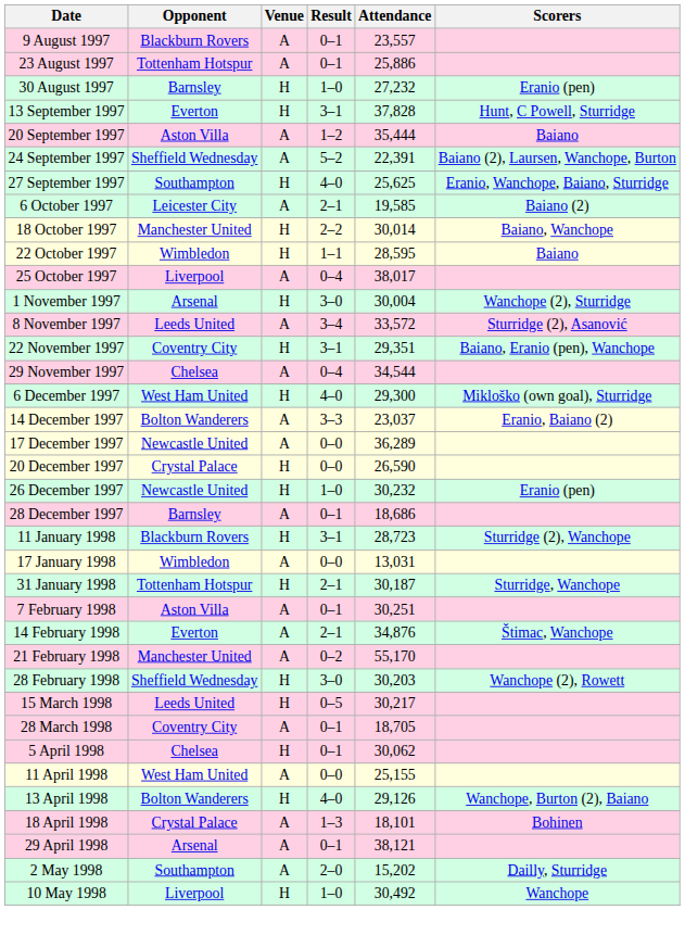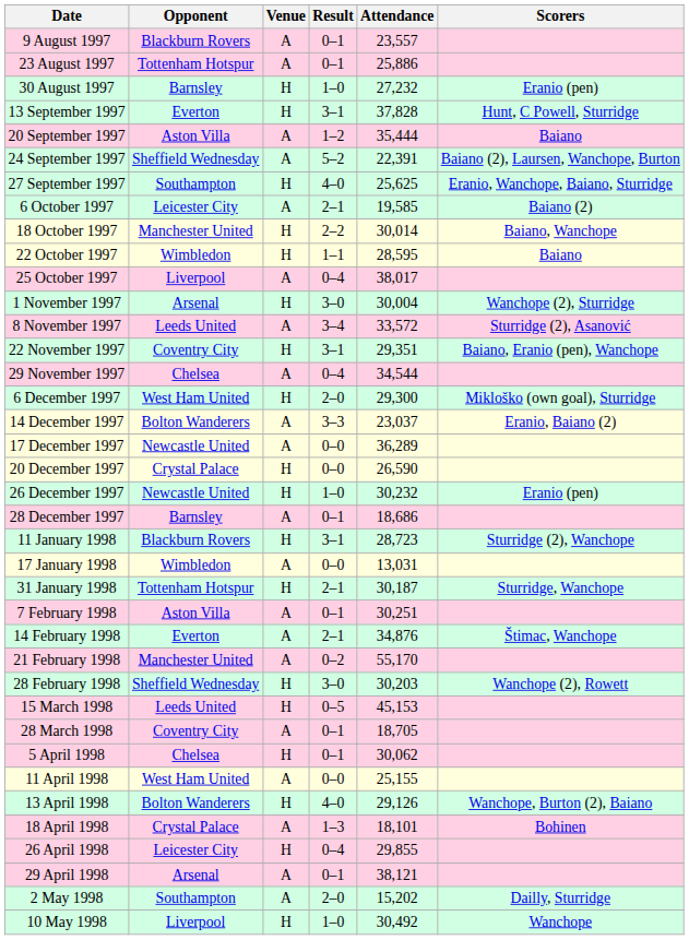 <table class="wikitable sortable" style="text-align:center;">
 <tr>
 <th>Date</th>
 <th>Opponent</th>
 <th>Venue</th>
 <th>Result</th>
 <th>Attendance</th>
 <th>Scorers</th>
 </tr>
 <tr style="background:#ffd0e3;">
 <td>9 August 1997</td>
 <td><a href='#'>Blackburn Rovers</a></td>
 <td>A</td>
 <td>0–1</td>
 <td>23,557</td>
 <td></td>
 </tr>
 <tr style="background:#ffd0e3;">
 <td>23 August 1997</td>
 <td><a href='#'>Tottenham Hotspur</a></td>
 <td>A</td>
 <td>0–1</td>
 <td>25,886</td>
 <td></td>
 </tr>
 <tr style="background:#d0ffe3;">
 <td>30 August 1997</td>
 <td><a href='#'>Barnsley</a></td>
 <td>H</td>
 <td>1–0</td>
 <td>27,232</td>
 <td><a href='#'>Eranio</a> (pen)</td>
 </tr>
 <tr style="background:#d0ffe3;">
 <td>13 September 1997</td>
 <td><a href='#'>Everton</a></td>
 <td>H</td>
 <td>3–1</td>
 <td>37,828</td>
 <td><a href='#'>Hunt</a>, <a href='#'>C Powell</a>, <a href='#'>Sturridge</a></td>
 </tr>
 <tr style="background:#ffd0e3;">
 <td>20 September 1997</td>
 <td><a href='#'>Aston Villa</a></td>
 <td>A</td>
 <td>1–2</td>
 <td>35,444</td>
 <td><a href='#'>Baiano</a></td>
 </tr>
 <tr style="background:#d0ffe3;">
 <td>24 September 1997</td>
 <td><a href='#'>Sheffield Wednesday</a></td>
 <td>A</td>
 <td>5–2</td>
 <td>22,391</td>
 <td><a href='#'>Baiano</a> (2), <a href='#'>Laursen</a>, <a href='#'>Wanchope</a>, <a href='#'>Burton</a></td>
 </tr>
 <tr style="background:#d0ffe3;">
 <td>27 September 1997</td>
 <td><a href='#'>Southampton</a></td>
 <td>H</td>
 <td>4–0</td>
 <td>25,625</td>
 <td><a href='#'>Eranio</a>, <a href='#'>Wanchope</a>, <a href='#'>Baiano</a>, <a href='#'>Sturridge</a></td>
 </tr>
 <tr style="background:#d0ffe3;">
 <td>6 October 1997</td>
 <td><a href='#'>Leicester City</a></td>
 <td>A</td>
 <td>2–1</td>
 <td>19,585</td>
 <td><a href='#'>Baiano</a> (2)</td>
 </tr>
 <tr style="background:#ffd;">
 <td>18 October 1997</td>
 <td><a href='#'>Manchester United</a></td>
 <td>H</td>
 <td>2–2</td>
 <td>30,014</td>
 <td><a href='#'>Baiano</a>, <a href='#'>Wanchope</a></td>
 </tr>
 <tr style="background:#ffd;">
 <td>22 October 1997</td>
 <td><a href='#'>Wimbledon</a></td>
 <td>H</td>
 <td>1–1</td>
 <td>28,595</td>
 <td><a href='#'>Baiano</a></td>
 </tr>
 <tr style="background:#ffd0e3;">
 <td>25 October 1997</td>
 <td><a href='#'>Liverpool</a></td>
 <td>A</td>
 <td>0–4</td>
 <td>38,017</td>
 <td></td>
 </tr>
 <tr style="background:#d0ffe3;">
 <td>1 November 1997</td>
 <td><a href='#'>Arsenal</a></td>
 <td>H</td>
 <td>3–0</td>
 <td>30,004</td>
 <td><a href='#'>Wanchope</a> (2), <a href='#'>Sturridge</a></td>
 </tr>
 <tr style="background:#ffd0e3;">
 <td>8 November 1997</td>
 <td><a href='#'>Leeds United</a></td>
 <td>A</td>
 <td>3–4</td>
 <td>33,572</td>
 <td><a href='#'>Sturridge</a> (2), <a href='#'>Asanović</a></td>
 </tr>
 <tr style="background:#d0ffe3;">
 <td>22 November 1997</td>
 <td><a href='#'>Coventry City</a></td>
 <td>H</td>
 <td>3–1</td>
 <td>29,351</td>
 <td><a href='#'>Baiano</a>, <a href='#'>Eranio</a> (pen), <a href='#'>Wanchope</a></td>
 </tr>
 <tr style="background:#ffd0e3;">
 <td>29 November 1997</td>
 <td><a href='#'>Chelsea</a></td>
 <td>A</td>
 <td>0–4</td>
 <td>34,544</td>
 <td></td>
 </tr>
 <tr style="background:#d0ffe3;">
 <td>6 December 1997</td>
 <td><a href='#'>West Ham United</a></td>
 <td>H</td>
-<td>4–0</td>
+<td>2–0</td>
 <td>29,300</td>
 <td><a href='#'>Mikloško</a> (own goal), <a href='#'>Sturridge</a></td>
 </tr>
 <tr style="background:#ffd;">
 <td>14 December 1997</td>
 <td><a href='#'>Bolton Wanderers</a></td>
 <td>A</td>
 <td>3–3</td>
 <td>23,037</td>
 <td><a href='#'>Eranio</a>, <a href='#'>Baiano</a> (2)</td>
 </tr>
 <tr style="background:#ffd;">
 <td>17 December 1997</td>
 <td><a href='#'>Newcastle United</a></td>
 <td>A</td>
 <td>0–0</td>
 <td>36,289</td>
 <td></td>
 </tr>
 <tr style="background:#ffd;">
 <td>20 December 1997</td>
 <td><a href='#'>Crystal Palace</a></td>
 <td>H</td>
 <td>0–0</td>
 <td>26,590</td>
 <td></td>
 </tr>
 <tr style="background:#d0ffe3;">
 <td>26 December 1997</td>
 <td><a href='#'>Newcastle United</a></td>
 <td>H</td>
 <td>1–0</td>
 <td>30,232</td>
 <td><a href='#'>Eranio</a> (pen)</td>
 </tr>
 <tr style="background:#ffd0e3;">
 <td>28 December 1997</td>
 <td><a href='#'>Barnsley</a></td>
 <td>A</td>
 <td>0–1</td>
 <td>18,686</td>
 <td></td>
 </tr>
 <tr style="background:#d0ffe3;">
 <td>11 January 1998</td>
 <td><a href='#'>Blackburn Rovers</a></td>
 <td>H</td>
 <td>3–1</td>
 <td>28,723</td>
 <td><a href='#'>Sturridge</a> (2), <a href='#'>Wanchope</a></td>
 </tr>
 <tr style="background:#ffd;">
 <td>17 January 1998</td>
 <td><a href='#'>Wimbledon</a></td>
 <td>A</td>
 <td>0–0</td>
 <td>13,031</td>
 <td></td>
 </tr>
 <tr style="background:#d0ffe3;">
 <td>31 January 1998</td>
 <td><a href='#'>Tottenham Hotspur</a></td>
 <td>H</td>
 <td>2–1</td>
 <td>30,187</td>
 <td><a href='#'>Sturridge</a>, <a href='#'>Wanchope</a></td>
 </tr>
 <tr style="background:#ffd0e3;">
 <td>7 February 1998</td>
 <td><a href='#'>Aston Villa</a></td>
 <td>A</td>
 <td>0–1</td>
 <td>30,251</td>
 <td></td>
 </tr>
 <tr style="background:#d0ffe3;">
 <td>14 February 1998</td>
 <td><a href='#'>Everton</a></td>
 <td>A</td>
 <td>2–1</td>
 <td>34,876</td>
 <td><a href='#'>Štimac</a>, <a href='#'>Wanchope</a></td>
 </tr>
 <tr style="background:#ffd0e3;">
 <td>21 February 1998</td>
 <td><a href='#'>Manchester United</a></td>
 <td>A</td>
 <td>0–2</td>
 <td>55,170</td>
 <td></td>
 </tr>
 <tr style="background:#d0ffe3;">
 <td>28 February 1998</td>
 <td><a href='#'>Sheffield Wednesday</a></td>
 <td>H</td>
 <td>3–0</td>
 <td>30,203</td>
 <td><a href='#'>Wanchope</a> (2), <a href='#'>Rowett</a></td>
 </tr>
 <tr style="background:#ffd0e3;">
 <td>15 March 1998</td>
 <td><a href='#'>Leeds United</a></td>
 <td>H</td>
 <td>0–5</td>
-<td>30,217</td>
+<td>45,153</td>
 <td></td>
 </tr>
 <tr style="background:#ffd0e3;">
 <td>28 March 1998</td>
 <td><a href='#'>Coventry City</a></td>
 <td>A</td>
 <td>0–1</td>
 <td>18,705</td>
 <td></td>
 </tr>
 <tr style="background:#ffd0e3;">
 <td>5 April 1998</td>
 <td><a href='#'>Chelsea</a></td>
 <td>H</td>
 <td>0–1</td>
 <td>30,062</td>
 <td></td>
 </tr>
 <tr style="background:#ffd;">
 <td>11 April 1998</td>
 <td><a href='#'>West Ham United</a></td>
 <td>A</td>
 <td>0–0</td>
 <td>25,155</td>
 <td></td>
 </tr>
 <tr style="background:#d0ffe3;">
 <td>13 April 1998</td>
 <td><a href='#'>Bolton Wanderers</a></td>
 <td>H</td>
 <td>4–0</td>
 <td>29,126</td>
 <td><a href='#'>Wanchope</a>, <a href='#'>Burton</a> (2), <a href='#'>Baiano</a></td>
 </tr>
 <tr style="background:#ffd0e3;">
 <td>18 April 1998</td>
 <td><a href='#'>Crystal Palace</a></td>
 <td>A</td>
 <td>1–3</td>
 <td>18,101</td>
 <td><a href='#'>Bohinen</a></td>
 </tr>
 <tr style="background:#ffd0e3;">
+<td>26 April 1998</td>
+<td><a href='#'>Leicester City</a></td>
+<td>H</td>
+<td>0–4</td>
+<td>29,855</td>
+<td></td>
+</tr>
+<tr style="background:#ffd0e3;">
 <td>29 April 1998</td>
 <td><a href='#'>Arsenal</a></td>
 <td>A</td>
 <td>0–1</td>
 <td>38,121</td>
 <td></td>
 </tr>
 <tr style="background:#d0ffe3;">
 <td>2 May 1998</td>
 <td><a href='#'>Southampton</a></td>
 <td>A</td>
 <td>2–0</td>
 <td>15,202</td>
 <td><a href='#'>Dailly</a>, <a href='#'>Sturridge</a></td>
 </tr>
 <tr style="background:#d0ffe3;">
 <td>10 May 1998</td>
 <td><a href='#'>Liverpool</a></td>
 <td>H</td>
 <td>1–0</td>
 <td>30,492</td>
 <td><a href='#'>Wanchope</a></td>
 </tr>
 </table>
